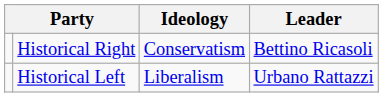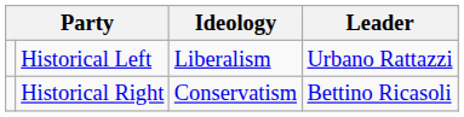 <table class=wikitable>
 <tr>
 <th colspan=2>Party</th>
 <th>Ideology</th>
 <th>Leader</th>
 </tr>
 <tr>
 <td bgcolor=></td>
+<td><a href='#'>Historical Left</a></td>
+<td><a href='#'>Liberalism</a></td>
+<td><a href='#'>Urbano Rattazzi</a></td>
+</tr>
+<tr>
+<td bgcolor=></td>
 <td><a href='#'>Historical Right</a></td>
 <td><a href='#'>Conservatism</a></td>
 <td><a href='#'>Bettino Ricasoli</a></td>
 </tr>
-<tr>
-<td bgcolor=></td>
-<td><a href='#'>Historical Left</a></td>
-<td><a href='#'>Liberalism</a></td>
-<td><a href='#'>Urbano Rattazzi</a></td>
-</tr>
 </table>
